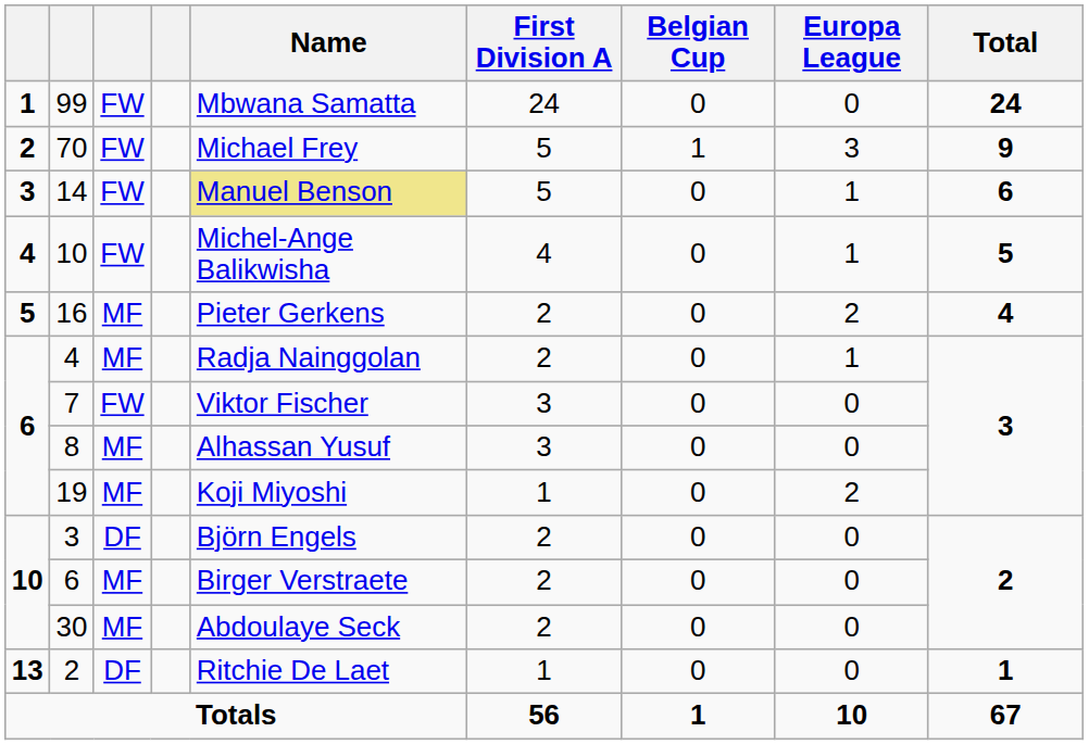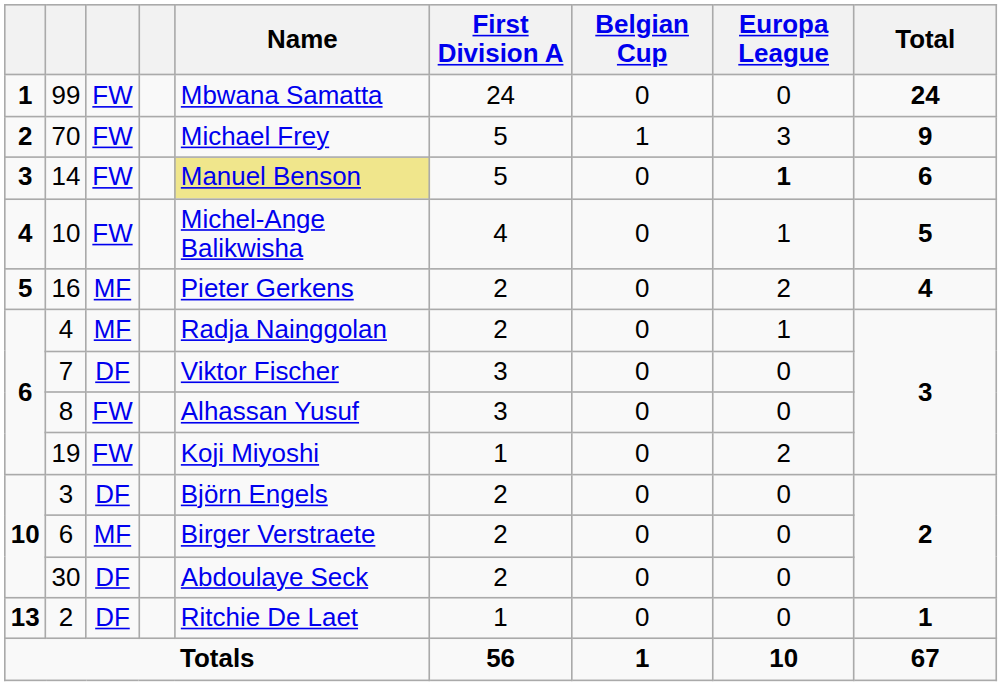 <table class="wikitable" style="text-align:center">
 <tr>
 <th width=15></th>
 <th width=15></th>
 <th width=15></th>
 <th width=15></th>
 <th width=150>Name</th>
 <th width=80><a href='#'>First Division A</a></th>
 <th width=80><a href='#'>Belgian Cup</a></th>
 <th width=80><a href='#'>Europa League</a></th>
 <th width=80>Total</th>
 </tr>
 <tr>
 <td><strong>1</strong></td>
 <td>99</td>
 <td><a href='#'>FW</a></td>
 <td></td>
 <td align=left><a href='#'>Mbwana Samatta</a></td>
 <td>24</td>
 <td>0</td>
 <td>0</td>
 <td><strong>24</strong></td>
 </tr>
 <tr>
 <td><strong>2</strong></td>
 <td>70</td>
 <td><a href='#'>FW</a></td>
 <td></td>
 <td align=left><a href='#'>Michael Frey</a></td>
 <td>5</td>
 <td>1</td>
 <td>3</td>
 <td><strong>9</strong></td>
 </tr>
 <tr>
 <td><strong>3</strong></td>
 <td>14</td>
 <td><a href='#'>FW</a></td>
 <td></td>
 <td align=left style="background: khaki;"><a href='#'>Manuel Benson</a></td>
 <td>5</td>
 <td>0</td>
-<td>1</td>
+<td><strong>1</strong></td>
 <td><strong>6</strong></td>
 </tr>
 <tr>
 <td><strong>4</strong></td>
 <td>10</td>
 <td><a href='#'>FW</a></td>
 <td></td>
 <td align=left><a href='#'>Michel-Ange Balikwisha</a></td>
 <td>4</td>
 <td>0</td>
 <td>1</td>
 <td><strong>5</strong></td>
 </tr>
 <tr>
 <td><strong>5</strong></td>
 <td>16</td>
 <td><a href='#'>MF</a></td>
 <td></td>
 <td align=left><a href='#'>Pieter Gerkens</a></td>
 <td>2</td>
 <td>0</td>
 <td>2</td>
 <td><strong>4</strong></td>
 </tr>
 <tr>
 <td rowspan=4><strong>6</strong></td>
 <td>4</td>
 <td><a href='#'>MF</a></td>
 <td></td>
 <td align=left><a href='#'>Radja Nainggolan</a></td>
 <td>2</td>
 <td>0</td>
 <td>1</td>
 <td rowspan=4><strong>3</strong></td>
 </tr>
 <tr>
 <td>7</td>
-<td><a href='#'>FW</a></td>
+<td><a href='#'>DF</a></td>
 <td></td>
 <td align=left><a href='#'>Viktor Fischer</a></td>
 <td>3</td>
 <td>0</td>
 <td>0</td>
 </tr>
 <tr>
 <td>8</td>
-<td><a href='#'>MF</a></td>
+<td><a href='#'>FW</a></td>
 <td></td>
 <td align=left><a href='#'>Alhassan Yusuf</a></td>
 <td>3</td>
 <td>0</td>
 <td>0</td>
 </tr>
 <tr>
 <td>19</td>
-<td><a href='#'>MF</a></td>
+<td><a href='#'>FW</a></td>
 <td></td>
 <td align=left><a href='#'>Koji Miyoshi</a></td>
 <td>1</td>
 <td>0</td>
 <td>2</td>
 </tr>
 <tr>
 <td rowspan=3><strong>10</strong></td>
 <td>3</td>
 <td><a href='#'>DF</a></td>
 <td></td>
 <td align=left><a href='#'>Björn Engels</a></td>
 <td>2</td>
 <td>0</td>
 <td>0</td>
 <td rowspan=3><strong>2</strong></td>
 </tr>
 <tr>
 <td>6</td>
 <td><a href='#'>MF</a></td>
 <td></td>
 <td align=left><a href='#'>Birger Verstraete</a></td>
 <td>2</td>
 <td>0</td>
 <td>0</td>
 </tr>
 <tr>
 <td>30</td>
-<td><a href='#'>MF</a></td>
+<td><a href='#'>DF</a></td>
 <td></td>
 <td align=left><a href='#'>Abdoulaye Seck</a></td>
 <td>2</td>
 <td>0</td>
 <td>0</td>
 </tr>
 <tr>
 <td><strong>13</strong></td>
 <td>2</td>
 <td><a href='#'>DF</a></td>
 <td></td>
 <td align=left><a href='#'>Ritchie De Laet</a></td>
 <td>1</td>
 <td>0</td>
 <td>0</td>
 <td><strong>1</strong></td>
 </tr>
 <tr>
 <td colspan=5><strong>Totals</strong></td>
 <td><strong>56</strong></td>
 <td><strong>1</strong></td>
 <td><strong>10</strong></td>
 <td><strong>67</strong></td>
 </tr>
 </table>
